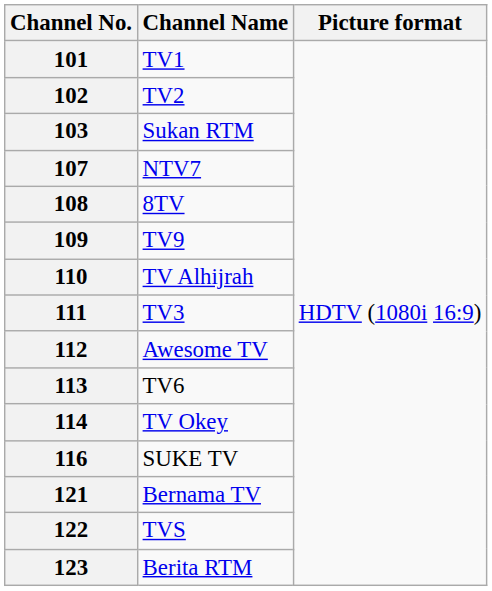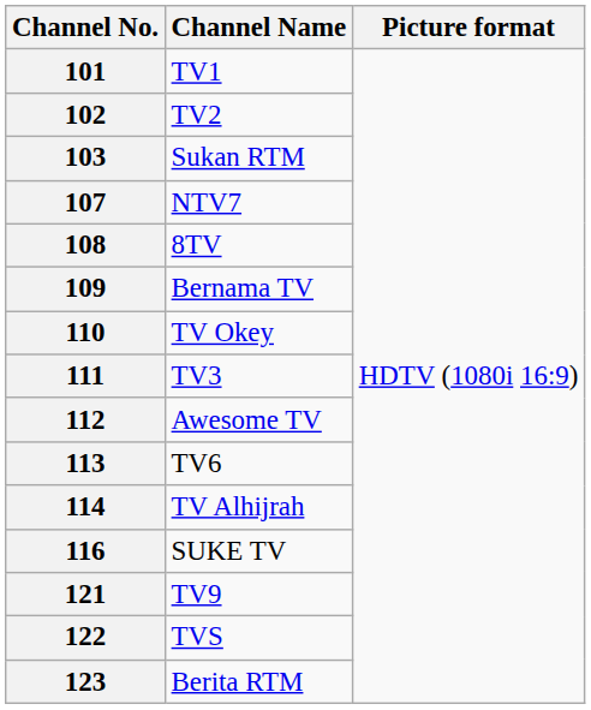 <table class="wikitable">
 <tr>
 <th>Channel No.</th>
 <th>Channel Name</th>
 <th>Picture format</th>
 </tr>
 <tr>
 <th>101</th>
 <td><a href='#'>TV1</a></td>
 <td rowspan=15><a href='#'>HDTV</a> (<a href='#'>1080i</a> <a href='#'>16:9</a>)</td>
 </tr>
 <tr>
 <th>102</th>
 <td><a href='#'>TV2</a></td>
 </tr>
 <tr>
 <th>103</th>
 <td><a href='#'>Sukan RTM</a></td>
 </tr>
 <tr>
 <th>107</th>
 <td><a href='#'>NTV7</a></td>
 </tr>
 <tr>
 <th>108</th>
 <td><a href='#'>8TV</a></td>
 </tr>
 <tr>
 <th>109</th>
-<td><a href='#'>TV9</a></td>
+<td><a href='#'>Bernama TV</a></td>
 </tr>
 <tr>
 <th>110</th>
-<td><a href='#'>TV Alhijrah</a></td>
+<td><a href='#'>TV Okey</a></td>
 </tr>
 <tr>
 <th>111</th>
 <td><a href='#'>TV3</a></td>
 </tr>
 <tr>
 <th>112</th>
 <td><a href='#'>Awesome TV</a></td>
 </tr>
 <tr>
 <th>113</th>
 <td>TV6</td>
 </tr>
 <tr>
 <th>114</th>
-<td><a href='#'>TV Okey</a></td>
+<td><a href='#'>TV Alhijrah</a></td>
 </tr>
 <tr>
 <th>116</th>
 <td>SUKE TV</td>
 </tr>
 <tr>
 <th>121</th>
-<td><a href='#'>Bernama TV</a></td>
+<td><a href='#'>TV9</a></td>
 </tr>
 <tr>
 <th>122</th>
 <td><a href='#'>TVS</a></td>
 </tr>
 <tr>
 <th>123</th>
 <td><a href='#'>Berita RTM</a></td>
 </tr>
 </table>
